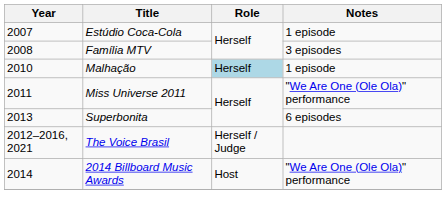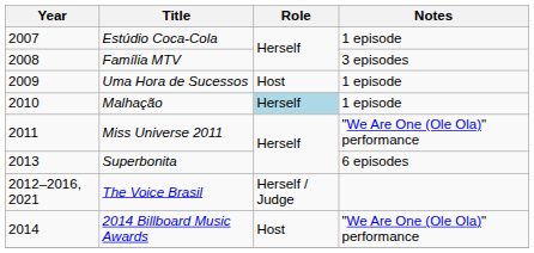 <table class="wikitable sortable">
 <tr>
 <th>Year</th>
 <th>Title</th>
 <th>Role</th>
 <th>Notes</th>
 </tr>
 <tr>
 <td>2007</td>
 <td><em>Estúdio Coca-Cola</em></td>
 <td rowspan=2>Herself</td>
 <td>1 episode</td>
 </tr>
 <tr>
 <td>2008</td>
 <td><em>Família MTV</em></td>
 <td>3 episodes</td>
+</tr>
+<tr>
+<td>2009</td>
+<td><em>Uma Hora de Sucessos</em></td>
+<td>Host</td>
+<td>1 episode</td>
 </tr>
 <tr>
 <td>2010</td>
 <td><em>Malhação</em></td>
 <td style="background: lightblue;">Herself</td>
 <td>1 episode</td>
 </tr>
 <tr>
 <td>2011</td>
 <td><em>Miss Universe 2011</em></td>
 <td rowspan=2>Herself</td>
 <td>"<a href='#'>We Are One (Ole Ola)</a>" performance</td>
 </tr>
 <tr>
 <td>2013</td>
 <td><em>Superbonita</em></td>
 <td>6 episodes</td>
 </tr>
 <tr>
 <td>2012–2016, 2021</td>
 <td><em><a href='#'>The Voice Brasil</a></em></td>
 <td>Herself / Judge</td>
 <td></td>
 </tr>
 <tr>
 <td>2014</td>
 <td><em><a href='#'>2014 Billboard Music Awards</a></em></td>
 <td>Host</td>
 <td>"<a href='#'>We Are One (Ole Ola)</a>" performance</td>
 </tr>
 <tr>
 </tr>
 </table>
